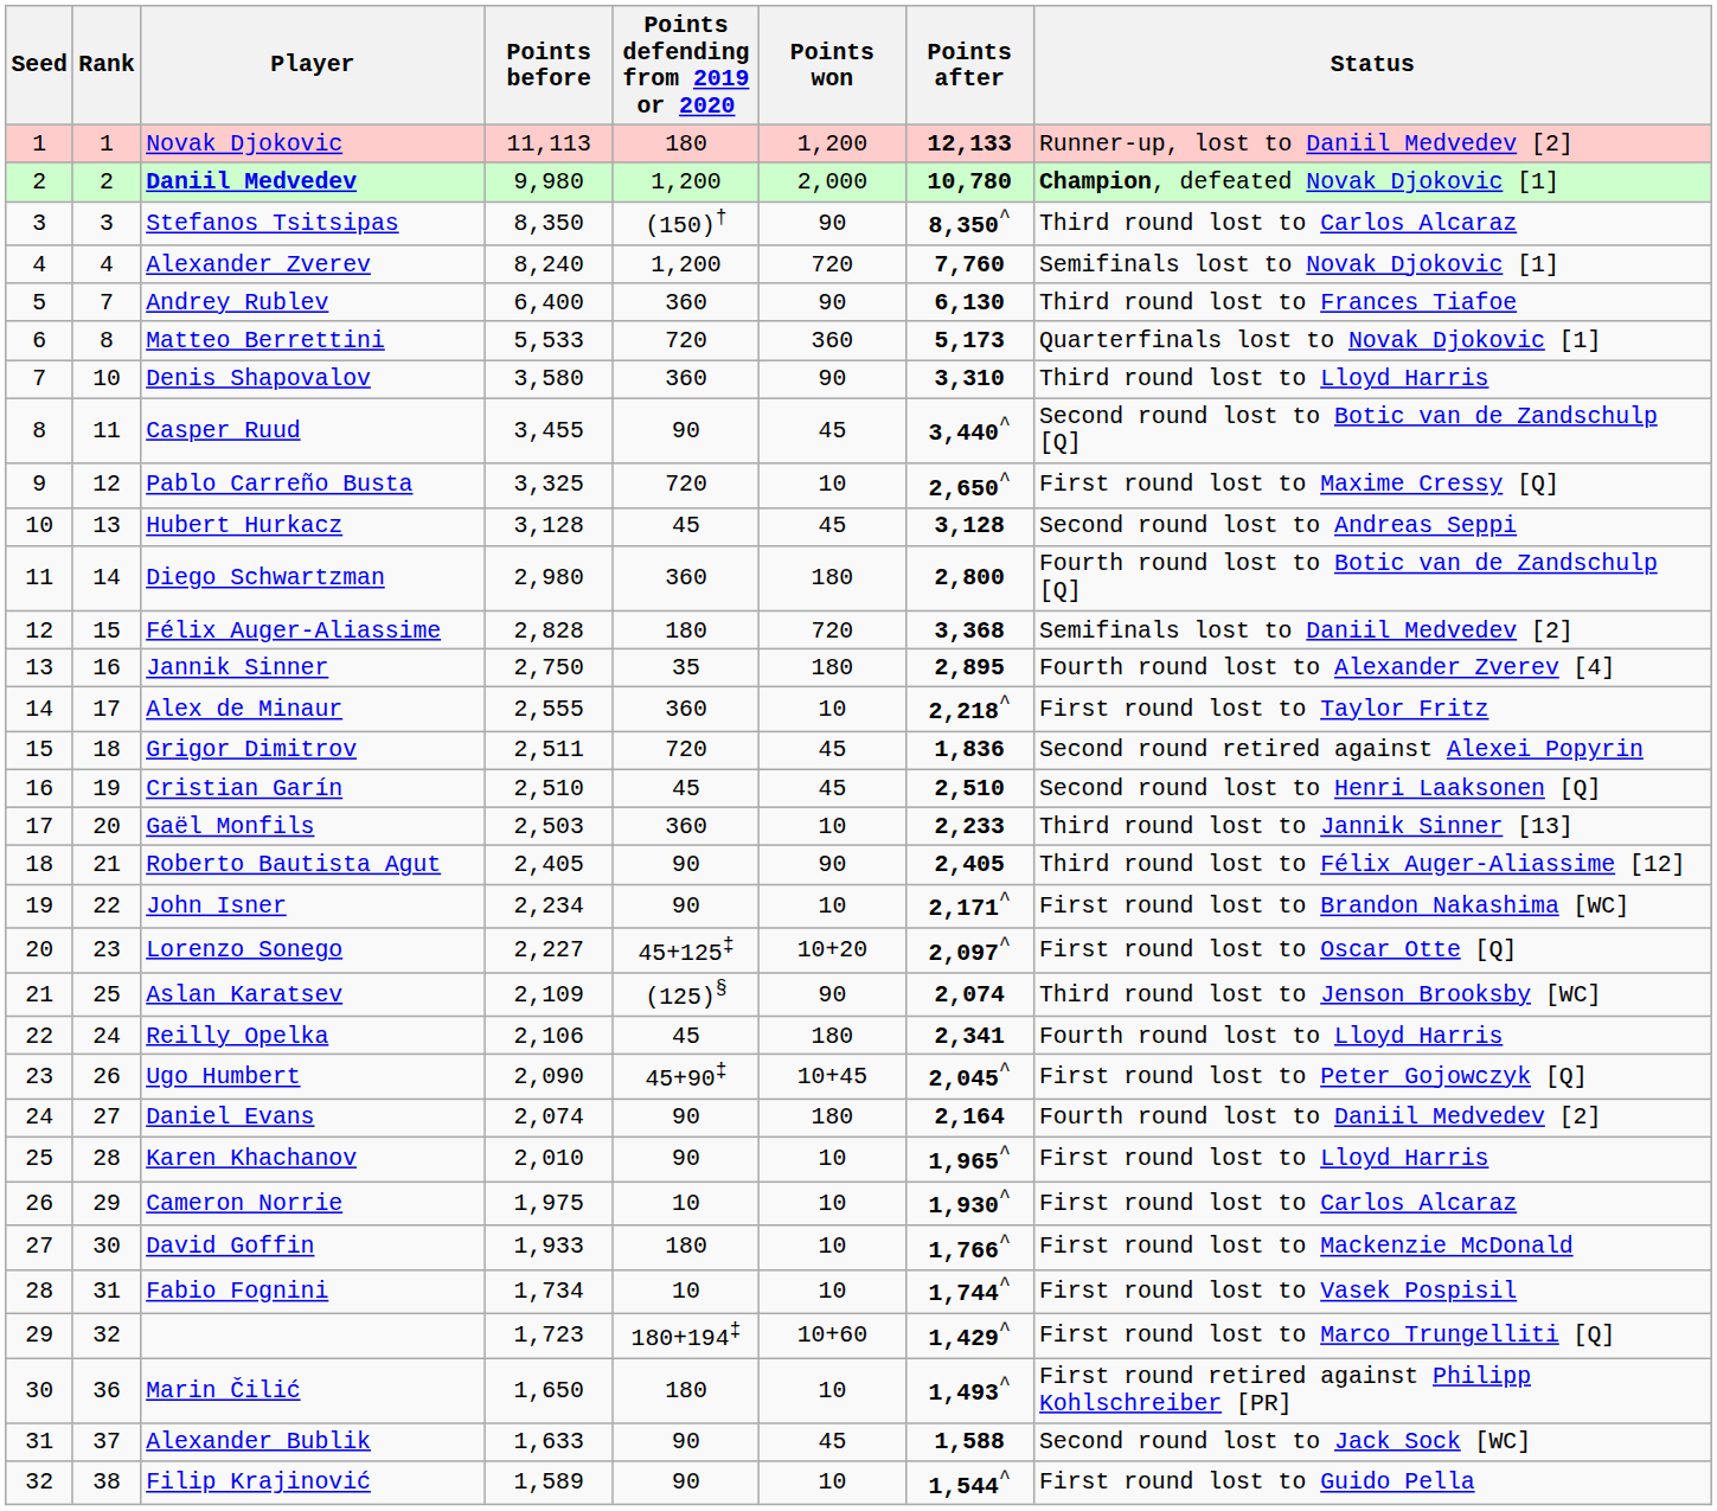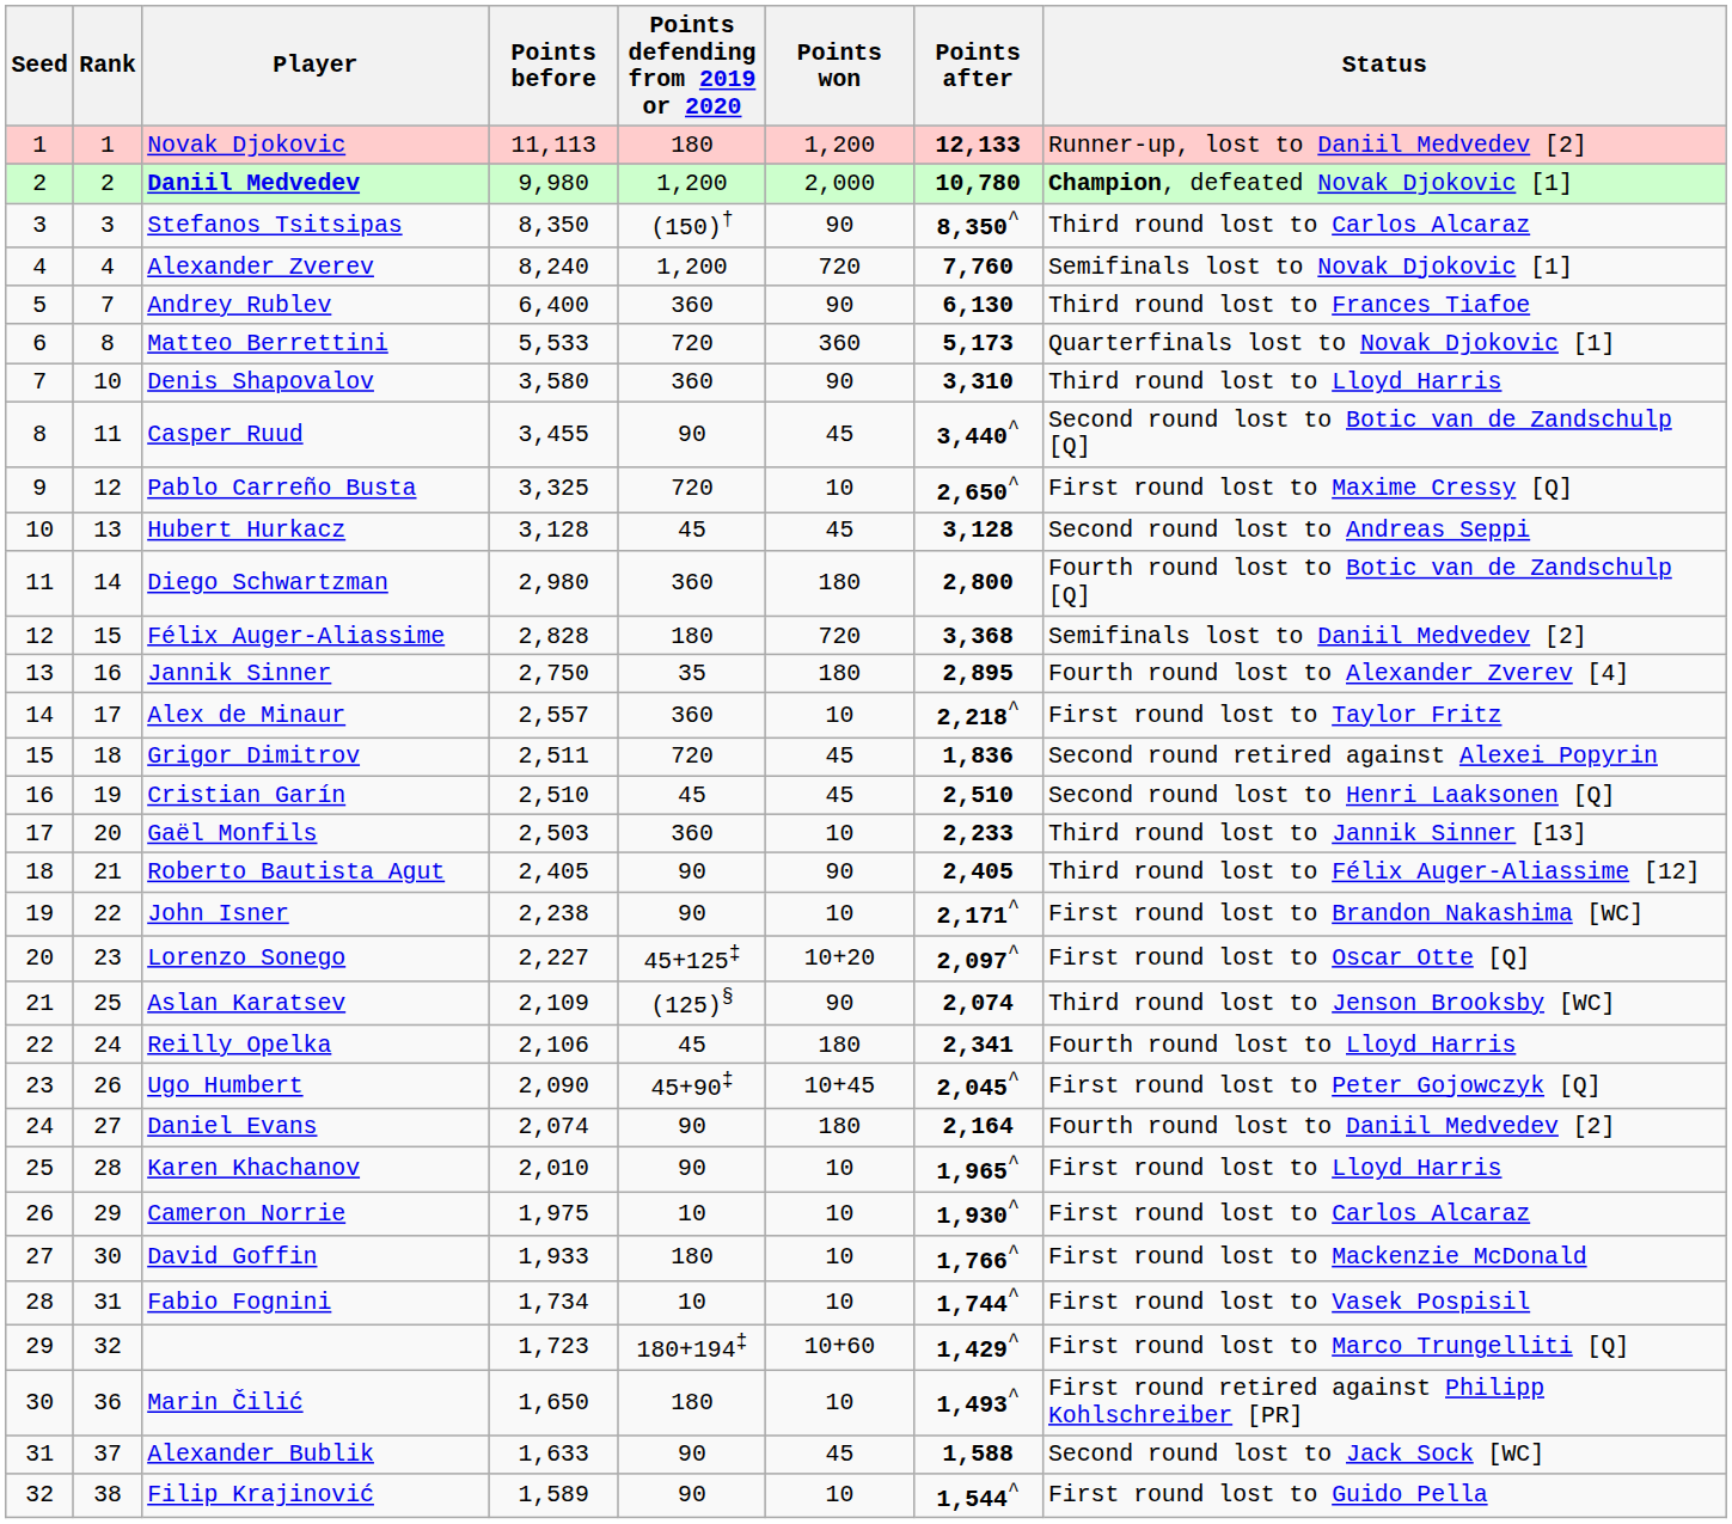 <table class="wikitable sortable">
 <tr>
 <th style="width:30px;">Seed</th>
 <th style="width:30px;">Rank</th>
 <th style="width:185px;">Player</th>
 <th style="width:65px;">Points before</th>
 <th style="width:75px;">Points defending from <a href='#'>2019</a> or <a href='#'>2020</a></th>
 <th style="width:75px;">Points won</th>
 <th style="width:65px;">Points after</th>
 <th style="width:370px;">Status</th>
 </tr>
 <tr bgcolor=#fcc>
 <td style="text-align:center;">1</td>
 <td style="text-align:center;">1</td>
 <td> <a href='#'>Novak Djokovic</a></td>
 <td style="text-align:center;">11,113</td>
 <td style="text-align:center;">180</td>
 <td style="text-align:center;">1,200</td>
 <td style="text-align:center;"><strong>12,133</strong></td>
 <td>Runner-up, lost to  <a href='#'>Daniil Medvedev</a> [2]</td>
 </tr>
 <tr bgcolor=#cfc>
 <td style="text-align:center;">2</td>
 <td style="text-align:center;">2</td>
 <td><strong> <a href='#'>Daniil Medvedev</a></strong></td>
 <td style="text-align:center;">9,980</td>
 <td style="text-align:center;">1,200</td>
 <td style="text-align:center;">2,000</td>
 <td style="text-align:center;"><strong>10,780</strong></td>
 <td><strong>Champion</strong>, defeated  <a href='#'>Novak Djokovic</a> [1]</td>
 </tr>
 <tr>
 <td style="text-align:center;">3</td>
 <td style="text-align:center;">3</td>
 <td> <a href='#'>Stefanos Tsitsipas</a></td>
 <td style="text-align:center;">8,350</td>
 <td style="text-align:center;">(150)<sup>†</sup></td>
 <td style="text-align:center;">90</td>
 <td style="text-align:center;"><strong>8,350</strong><sup>^</sup></td>
 <td>Third round lost to  <a href='#'>Carlos Alcaraz</a></td>
 </tr>
 <tr>
 <td style="text-align:center;">4</td>
 <td style="text-align:center;">4</td>
 <td> <a href='#'>Alexander Zverev</a></td>
 <td style="text-align:center;">8,240</td>
 <td style="text-align:center;">1,200</td>
 <td style="text-align:center;">720</td>
 <td style="text-align:center;"><strong>7,760</strong></td>
 <td>Semifinals lost to  <a href='#'>Novak Djokovic</a> [1]</td>
 </tr>
 <tr>
 <td style="text-align:center;">5</td>
 <td style="text-align:center;">7</td>
 <td> <a href='#'>Andrey Rublev</a></td>
 <td style="text-align:center;">6,400</td>
 <td style="text-align:center;">360</td>
 <td style="text-align:center;">90</td>
 <td style="text-align:center;"><strong>6,130</strong></td>
 <td>Third round lost to  <a href='#'>Frances Tiafoe</a></td>
 </tr>
 <tr>
 <td style="text-align:center;">6</td>
 <td style="text-align:center;">8</td>
 <td> <a href='#'>Matteo Berrettini</a></td>
 <td style="text-align:center;">5,533</td>
 <td style="text-align:center;">720</td>
 <td style="text-align:center;">360</td>
 <td style="text-align:center;"><strong>5,173</strong></td>
 <td>Quarterfinals lost to  <a href='#'>Novak Djokovic</a> [1]</td>
 </tr>
 <tr>
 <td style="text-align:center;">7</td>
 <td style="text-align:center;">10</td>
 <td> <a href='#'>Denis Shapovalov</a></td>
 <td style="text-align:center;">3,580</td>
 <td style="text-align:center;">360</td>
 <td style="text-align:center;">90</td>
 <td style="text-align:center;"><strong>3,310</strong></td>
 <td>Third round lost to  <a href='#'>Lloyd Harris</a></td>
 </tr>
 <tr>
 <td style="text-align:center;">8</td>
 <td style="text-align:center;">11</td>
 <td> <a href='#'>Casper Ruud</a></td>
 <td style="text-align:center;">3,455</td>
 <td style="text-align:center;">90</td>
 <td style="text-align:center;">45</td>
 <td style="text-align:center;"><strong>3,440</strong><sup>^</sup></td>
 <td>Second round lost to  <a href='#'>Botic van de Zandschulp</a> [Q]</td>
 </tr>
 <tr>
 <td style="text-align:center;">9</td>
 <td style="text-align:center;">12</td>
 <td> <a href='#'>Pablo Carreño Busta</a></td>
 <td style="text-align:center;">3,325</td>
 <td style="text-align:center;">720</td>
 <td style="text-align:center;">10</td>
 <td style="text-align:center;"><strong>2,650</strong><sup>^</sup></td>
 <td>First round lost to  <a href='#'>Maxime Cressy</a> [Q]</td>
 </tr>
 <tr>
 <td style="text-align:center;">10</td>
 <td style="text-align:center;">13</td>
 <td> <a href='#'>Hubert Hurkacz</a></td>
 <td style="text-align:center;">3,128</td>
 <td style="text-align:center;">45</td>
 <td style="text-align:center;">45</td>
 <td style="text-align:center;"><strong>3,128</strong></td>
 <td>Second round lost to  <a href='#'>Andreas Seppi</a></td>
 </tr>
 <tr>
 <td style="text-align:center;">11</td>
 <td style="text-align:center;">14</td>
 <td> <a href='#'>Diego Schwartzman</a></td>
 <td style="text-align:center;">2,980</td>
 <td style="text-align:center;">360</td>
 <td style="text-align:center;">180</td>
 <td style="text-align:center;"><strong>2,800</strong></td>
 <td>Fourth round lost to  <a href='#'>Botic van de Zandschulp</a> [Q]</td>
 </tr>
 <tr>
 <td style="text-align:center;">12</td>
 <td style="text-align:center;">15</td>
 <td> <a href='#'>Félix Auger-Aliassime</a></td>
 <td style="text-align:center;">2,828</td>
 <td style="text-align:center;">180</td>
 <td style="text-align:center;">720</td>
 <td style="text-align:center;"><strong>3,368</strong></td>
 <td>Semifinals lost to  <a href='#'>Daniil Medvedev</a> [2]</td>
 </tr>
 <tr>
 <td style="text-align:center;">13</td>
 <td style="text-align:center;">16</td>
 <td> <a href='#'>Jannik Sinner</a></td>
 <td style="text-align:center;">2,750</td>
 <td style="text-align:center;">35</td>
 <td style="text-align:center;">180</td>
 <td style="text-align:center;"><strong>2,895</strong></td>
 <td>Fourth round lost to  <a href='#'>Alexander Zverev</a> [4]</td>
 </tr>
 <tr>
 <td style="text-align:center;">14</td>
 <td style="text-align:center;">17</td>
 <td> <a href='#'>Alex de Minaur</a></td>
-<td style="text-align:center;">2,555</td>
+<td style="text-align:center;">2,557</td>
 <td style="text-align:center;">360</td>
 <td style="text-align:center;">10</td>
 <td style="text-align:center;"><strong>2,218</strong><sup>^</sup></td>
 <td>First round lost to  <a href='#'>Taylor Fritz</a></td>
 </tr>
 <tr>
 <td style="text-align:center;">15</td>
 <td style="text-align:center;">18</td>
 <td> <a href='#'>Grigor Dimitrov</a></td>
 <td style="text-align:center;">2,511</td>
 <td style="text-align:center;">720</td>
 <td style="text-align:center;">45</td>
 <td style="text-align:center;"><strong>1,836</strong></td>
 <td>Second round retired against  <a href='#'>Alexei Popyrin</a></td>
 </tr>
 <tr>
 <td style="text-align:center;">16</td>
 <td style="text-align:center;">19</td>
 <td> <a href='#'>Cristian Garín</a></td>
 <td style="text-align:center;">2,510</td>
 <td style="text-align:center;">45</td>
 <td style="text-align:center;">45</td>
 <td style="text-align:center;"><strong>2,510</strong></td>
 <td>Second round lost to  <a href='#'>Henri Laaksonen</a> [Q]</td>
 </tr>
 <tr>
 <td style="text-align:center;">17</td>
 <td style="text-align:center;">20</td>
 <td> <a href='#'>Gaël Monfils</a></td>
 <td style="text-align:center;">2,503</td>
 <td style="text-align:center;">360</td>
 <td style="text-align:center;">10</td>
 <td style="text-align:center;"><strong>2,233</strong></td>
 <td>Third round lost to  <a href='#'>Jannik Sinner</a> [13]</td>
 </tr>
 <tr>
 <td style="text-align:center;">18</td>
 <td style="text-align:center;">21</td>
 <td> <a href='#'>Roberto Bautista Agut</a></td>
 <td style="text-align:center;">2,405</td>
 <td style="text-align:center;">90</td>
 <td style="text-align:center;">90</td>
 <td style="text-align:center;"><strong>2,405</strong></td>
 <td>Third round lost to  <a href='#'>Félix Auger-Aliassime</a> [12]</td>
 </tr>
 <tr>
 <td style="text-align:center;">19</td>
 <td style="text-align:center;">22</td>
 <td> <a href='#'>John Isner</a></td>
-<td style="text-align:center;">2,234</td>
+<td style="text-align:center;">2,238</td>
 <td style="text-align:center;">90</td>
 <td style="text-align:center;">10</td>
 <td style="text-align:center;"><strong>2,171</strong><sup>^</sup></td>
 <td>First round lost to  <a href='#'>Brandon Nakashima</a> [WC]</td>
 </tr>
 <tr>
 <td style="text-align:center;">20</td>
 <td style="text-align:center;">23</td>
 <td> <a href='#'>Lorenzo Sonego</a></td>
 <td style="text-align:center;">2,227</td>
 <td style="text-align:center;">45+125<sup>‡</sup></td>
 <td style="text-align:center;">10+20</td>
 <td style="text-align:center;"><strong>2,097</strong><sup>^</sup></td>
 <td>First round lost to  <a href='#'>Oscar Otte</a> [Q]</td>
 </tr>
 <tr>
 <td style="text-align:center;">21</td>
 <td style="text-align:center;">25</td>
 <td> <a href='#'>Aslan Karatsev</a></td>
 <td style="text-align:center;">2,109</td>
 <td style="text-align:center;">(125)<sup>§</sup></td>
 <td style="text-align:center;">90</td>
 <td style="text-align:center;"><strong>2,074</strong></td>
 <td>Third round lost to  <a href='#'>Jenson Brooksby</a> [WC]</td>
 </tr>
 <tr>
 <td style="text-align:center;">22</td>
 <td style="text-align:center;">24</td>
 <td> <a href='#'>Reilly Opelka</a></td>
 <td style="text-align:center;">2,106</td>
 <td style="text-align:center;">45</td>
 <td style="text-align:center;">180</td>
 <td style="text-align:center;"><strong>2,341</strong></td>
 <td>Fourth round lost to  <a href='#'>Lloyd Harris</a></td>
 </tr>
 <tr>
 <td style="text-align:center;">23</td>
 <td style="text-align:center;">26</td>
 <td> <a href='#'>Ugo Humbert</a></td>
 <td style="text-align:center;">2,090</td>
 <td style="text-align:center;">45+90<sup>‡</sup></td>
 <td style="text-align:center;">10+45</td>
 <td style="text-align:center;"><strong>2,045</strong><sup>^</sup></td>
 <td>First round lost to  <a href='#'>Peter Gojowczyk</a> [Q]</td>
 </tr>
 <tr>
 <td style="text-align:center;">24</td>
 <td style="text-align:center;">27</td>
 <td> <a href='#'>Daniel Evans</a></td>
 <td style="text-align:center;">2,074</td>
 <td style="text-align:center;">90</td>
 <td style="text-align:center;">180</td>
 <td style="text-align:center;"><strong>2,164</strong></td>
 <td>Fourth round lost to  <a href='#'>Daniil Medvedev</a> [2]</td>
 </tr>
 <tr>
 <td style="text-align:center;">25</td>
 <td style="text-align:center;">28</td>
 <td> <a href='#'>Karen Khachanov</a></td>
 <td style="text-align:center;">2,010</td>
 <td style="text-align:center;">90</td>
 <td style="text-align:center;">10</td>
 <td style="text-align:center;"><strong>1,965</strong><sup>^</sup></td>
 <td>First round lost to  <a href='#'>Lloyd Harris</a></td>
 </tr>
 <tr>
 <td style="text-align:center;">26</td>
 <td style="text-align:center;">29</td>
 <td> <a href='#'>Cameron Norrie</a></td>
 <td style="text-align:center;">1,975</td>
 <td style="text-align:center;">10</td>
 <td style="text-align:center;">10</td>
 <td style="text-align:center;"><strong>1,930</strong><sup>^</sup></td>
 <td>First round lost to  <a href='#'>Carlos Alcaraz</a></td>
 </tr>
 <tr>
 <td style="text-align:center;">27</td>
 <td style="text-align:center;">30</td>
 <td> <a href='#'>David Goffin</a></td>
 <td style="text-align:center;">1,933</td>
 <td style="text-align:center;">180</td>
 <td style="text-align:center;">10</td>
 <td style="text-align:center;"><strong>1,766</strong><sup>^</sup></td>
 <td>First round lost to  <a href='#'>Mackenzie McDonald</a></td>
 </tr>
 <tr>
 <td style="text-align:center;">28</td>
 <td style="text-align:center;">31</td>
 <td> <a href='#'>Fabio Fognini</a></td>
 <td style="text-align:center;">1,734</td>
 <td style="text-align:center;">10</td>
 <td style="text-align:center;">10</td>
 <td style="text-align:center;"><strong>1,744</strong><sup>^</sup></td>
 <td>First round lost to  <a href='#'>Vasek Pospisil</a></td>
 </tr>
 <tr>
 <td style="text-align:center;">29</td>
 <td style="text-align:center;">32</td>
 <td></td>
 <td style="text-align:center;">1,723</td>
 <td style="text-align:center;">180+194<sup>‡</sup></td>
 <td style="text-align:center;">10+60</td>
 <td style="text-align:center;"><strong>1,429</strong><sup>^</sup></td>
 <td>First round lost to  <a href='#'>Marco Trungelliti</a> [Q]</td>
 </tr>
 <tr>
 <td style="text-align:center;">30</td>
 <td style="text-align:center;">36</td>
 <td> <a href='#'>Marin Čilić</a></td>
 <td style="text-align:center;">1,650</td>
 <td style="text-align:center;">180</td>
 <td style="text-align:center;">10</td>
 <td style="text-align:center;"><strong>1,493</strong><sup>^</sup></td>
 <td>First round retired against  <a href='#'>Philipp Kohlschreiber</a> [PR]</td>
 </tr>
 <tr>
 <td style="text-align:center;">31</td>
 <td style="text-align:center;">37</td>
 <td> <a href='#'>Alexander Bublik</a></td>
 <td style="text-align:center;">1,633</td>
 <td style="text-align:center;">90</td>
 <td style="text-align:center;">45</td>
 <td style="text-align:center;"><strong>1,588</strong></td>
 <td>Second round lost to  <a href='#'>Jack Sock</a> [WC]</td>
 </tr>
 <tr>
 <td style="text-align:center;">32</td>
 <td style="text-align:center;">38</td>
 <td> <a href='#'>Filip Krajinović</a></td>
 <td style="text-align:center;">1,589</td>
 <td style="text-align:center;">90</td>
 <td style="text-align:center;">10</td>
 <td style="text-align:center;"><strong>1,544</strong><sup>^</sup></td>
 <td>First round lost to  <a href='#'>Guido Pella</a></td>
 </tr>
 </table>
